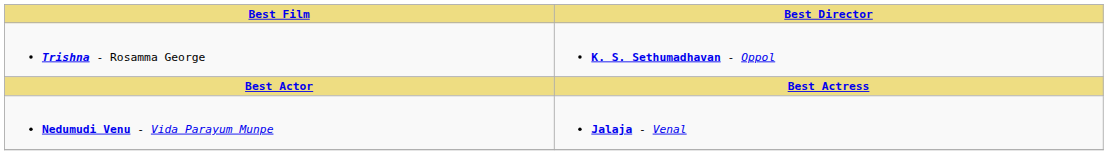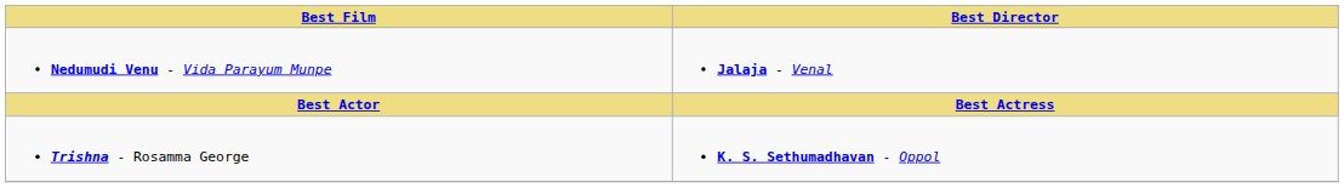 <table class="wikitable" width=100% |>
 <tr>
 <th !  style="background:#eedd82; text-align:center; width:50%;"><a href='#'>Best Film</a></th>
 <th !  style="background:#eedd82; text-align:center; width:50%;"><a href='#'>Best Director</a></th>
 </tr>
 <tr>
-<td valign="top"><br><ul><li><strong><em><a href='#'>Trishna</a></em></strong> - Rosamma George</li></ul></td>
-<td valign="top"><br><ul><li><strong><a href='#'>K. S. Sethumadhavan</a></strong> - <em><a href='#'>Oppol</a></em></li></ul></td>
+<td valign="top"><br><ul><li><strong><a href='#'>Nedumudi Venu</a></strong> - <em><a href='#'>Vida Parayum Munpe</a></em></li></ul></td>
+<td valign="top"><br><ul><li><strong><a href='#'>Jalaja</a></strong> - <em><a href='#'>Venal</a></em></li></ul></td>
 </tr>
 <tr>
 <th !  style="background:#eedd82; text-align:center; width:50%;"><a href='#'>Best Actor</a></th>
 <th !  style="background:#eedd82; text-align:center; width:50%;"><a href='#'>Best Actress</a></th>
 </tr>
 <tr>
-<td valign="top"><br><ul><li><strong><a href='#'>Nedumudi Venu</a></strong> - <em><a href='#'>Vida Parayum Munpe</a></em></li></ul></td>
-<td valign="top"><br><ul><li><strong><a href='#'>Jalaja</a></strong> - <em><a href='#'>Venal</a></em></li></ul></td>
+<td valign="top"><br><ul><li><strong><em><a href='#'>Trishna</a></em></strong> - Rosamma George</li></ul></td>
+<td valign="top"><br><ul><li><strong><a href='#'>K. S. Sethumadhavan</a></strong> - <em><a href='#'>Oppol</a></em></li></ul></td>
 </tr>
 <tr>
 </tr>
 </table>
